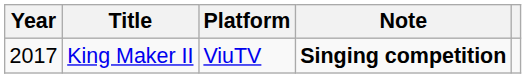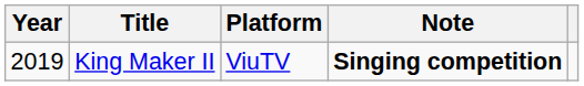 <table class="wikitable plainrowheaders">
 <tr>
 <th scope="col">Year</th>
 <th scope="col">Title</th>
 <th scope="col">Platform</th>
 <th scope="col">Note</th>
 <th scope="col" class="unsortable"></th>
 </tr>
 <tr>
-<td>2017</td>
+<td>2019</td>
 <td><a href='#'>King Maker II</a></td>
 <td rowspan=2><a href='#'>ViuTV</a></td>
 <td><strong>Singing competition</strong></td>
 <td></td>
 </tr>
 </table>
